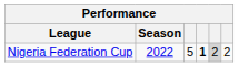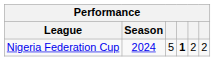 <table class="wikitable" style="text-align: center">
 <tr>
 <th colspan="6">Performance</th>
 </tr>
 <tr>
 <th>League</th>
 <th>Season</th>
 <th></th>
 <th></th>
 <th></th>
 <th></th>
 </tr>
 <tr>
 <td><a href='#'>Nigeria Federation Cup</a></td>
-<td><a href='#'>2022</a></td>
+<td><a href='#'>2024</a></td>
 <td>5</td>
 <td><strong>1 </strong></td>
-<td style="background: lightgrey;">2</td>
+<td>2</td>
 <td>2</td>
 </tr>
 </table>
